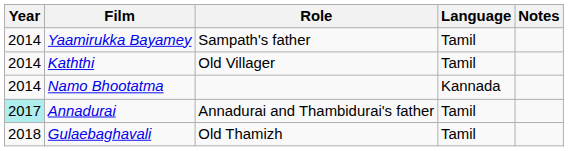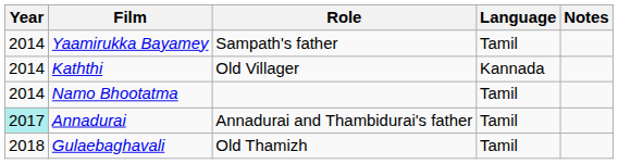 <table class="wikitable sortable">
 <tr>
 <th>Year</th>
 <th>Film</th>
 <th>Role</th>
 <th>Language</th>
 <th>Notes</th>
 </tr>
 <tr>
 <td>2014</td>
 <td><em><a href='#'>Yaamirukka Bayamey</a></em></td>
 <td>Sampath's father</td>
 <td>Tamil</td>
 <td></td>
 </tr>
 <tr>
 <td>2014</td>
 <td><em><a href='#'>Kaththi</a></em></td>
 <td>Old Villager</td>
-<td>Tamil</td>
+<td>Kannada</td>
 <td></td>
 </tr>
 <tr>
 <td>2014</td>
 <td><em><a href='#'>Namo Bhootatma</a></em></td>
 <td></td>
-<td>Kannada</td>
+<td>Tamil</td>
 <td></td>
 </tr>
 <tr>
 <td style="background: paleturquoise;">2017</td>
 <td><em><a href='#'>Annadurai</a></em></td>
 <td>Annadurai and Thambidurai's father</td>
 <td>Tamil</td>
 <td></td>
 </tr>
 <tr>
 <td>2018</td>
 <td><em><a href='#'>Gulaebaghavali</a></em></td>
 <td>Old Thamizh</td>
 <td>Tamil</td>
 <td></td>
 </tr>
 </table>
